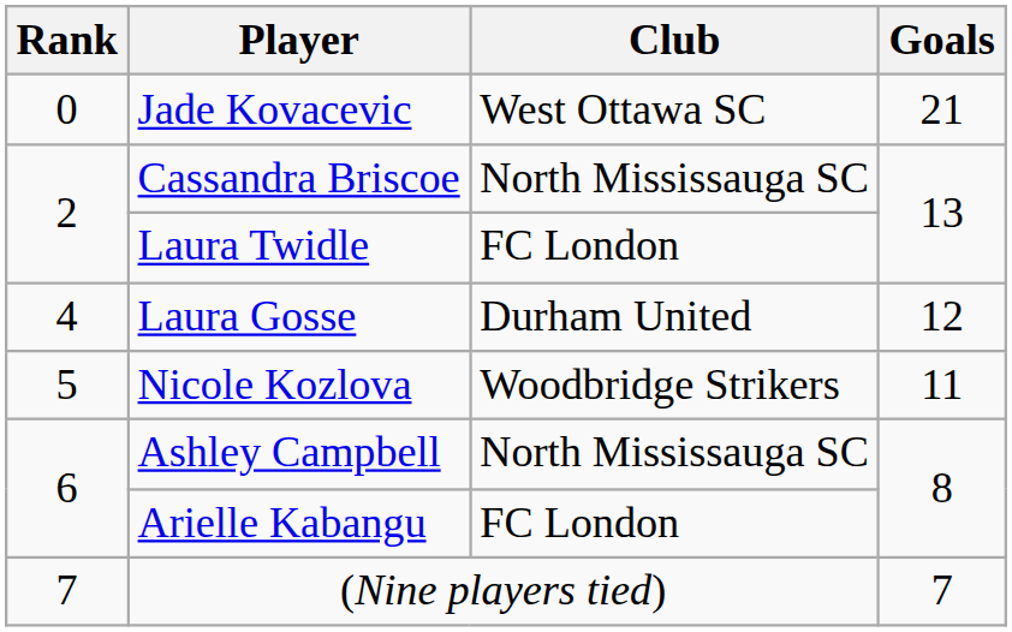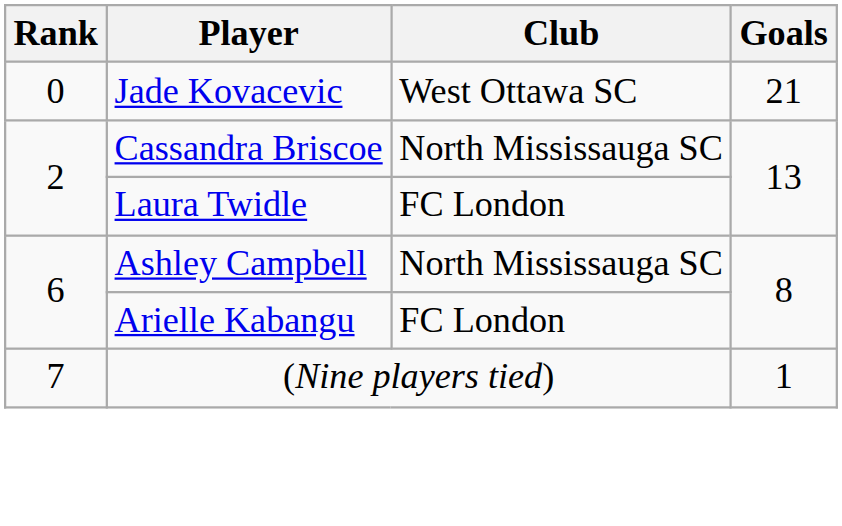 <table class="wikitable">
 <tr>
 <th>Rank</th>
 <th>Player</th>
 <th>Club</th>
 <th>Goals</th>
 </tr>
 <tr>
 <td align=center>0</td>
 <td> <a href='#'>Jade Kovacevic</a></td>
 <td>West Ottawa SC</td>
 <td align=center>21</td>
 </tr>
 <tr>
 <td align=center rowspan="2">2</td>
 <td> <a href='#'>Cassandra Briscoe</a></td>
 <td>North Mississauga SC</td>
 <td align=center rowspan="2">13</td>
 </tr>
 <tr>
 <td> <a href='#'>Laura Twidle</a></td>
 <td>FC London</td>
 </tr>
 <tr>
-<td align=center>4</td>
-<td> <a href='#'>Laura Gosse</a></td>
-<td>Durham United</td>
-<td align=center>12</td>
-</tr>
-<tr>
-<td align=center>5</td>
-<td> <a href='#'>Nicole Kozlova</a></td>
-<td>Woodbridge Strikers</td>
-<td align=center>11</td>
-</tr>
-<tr>
 <td align=center rowspan="2">6</td>
 <td> <a href='#'>Ashley Campbell</a></td>
 <td>North Mississauga SC</td>
 <td align=center rowspan="2">8</td>
 </tr>
 <tr>
 <td> <a href='#'>Arielle Kabangu</a></td>
 <td>FC London</td>
 </tr>
 <tr>
 <td align=center>7</td>
 <td colspan=2 align=center>(<em>Nine players tied</em>)</td>
-<td align=center>7</td>
+<td align=center>1</td>
 </tr>
 </table>
